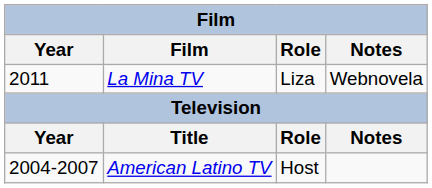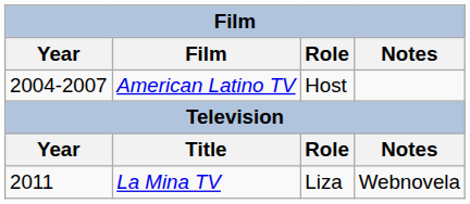 <table class="wikitable" style="font-size:90%">
 <tr>
 <th colspan=4 style="background:lightsteelblue;">Film</th>
 </tr>
 <tr>
 <th>Year</th>
 <th>Film</th>
 <th>Role</th>
 <th>Notes</th>
 </tr>
 <tr>
-<td>2011</td>
-<td><em><a href='#'>La Mina TV</a></em></td>
-<td>Liza</td>
-<td>Webnovela</td>
+<td>2004-2007</td>
+<td><em><a href='#'>American Latino TV</a></em> </td>
+<td>Host</td>
+<td></td>
 </tr>
 <tr>
 <th colspan=4 style="background:lightsteelblue;">Television</th>
 </tr>
 <tr>
 <th>Year</th>
 <th>Title</th>
 <th>Role</th>
 <th>Notes</th>
 </tr>
 <tr>
-<td>2004-2007</td>
-<td><em><a href='#'>American Latino TV</a></em> </td>
-<td>Host</td>
-<td></td>
+<td>2011</td>
+<td><em><a href='#'>La Mina TV</a></em></td>
+<td>Liza</td>
+<td>Webnovela</td>
 </tr>
 </table>
